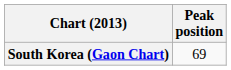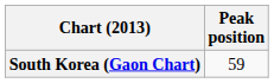 <table class="wikitable unsortable plainrowheaders">
 <tr>
 <th>Chart (2013)</th>
 <th>Peak<br>position</th>
 </tr>
 <tr>
 <th scope="row">South Korea (<a href='#'>Gaon Chart</a>)</th>
-<td style="text-align:center;">69</td>
+<td style="text-align:center;">59</td>
 </tr>
 </table>
